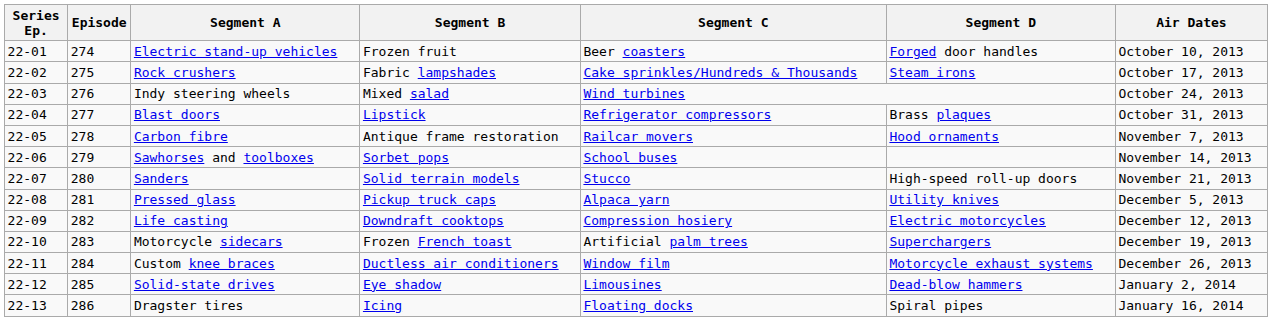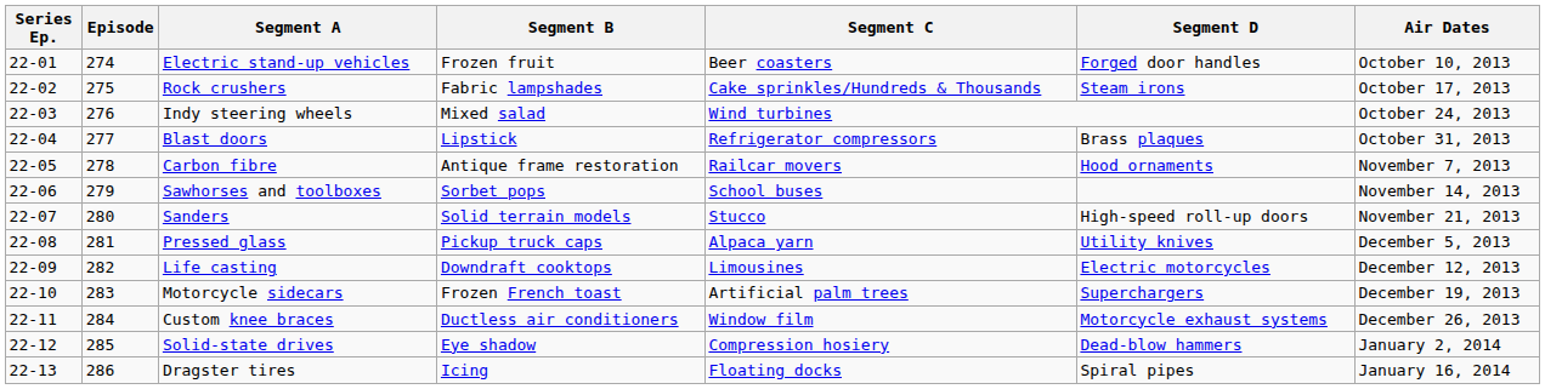 <table class="wikitable" style="width:100%;">
 <tr>
 <th style="width:5%;">Series Ep.</th>
 <th style="width:5%;">Episode</th>
 <th>Segment A</th>
 <th>Segment B</th>
 <th>Segment C</th>
 <th>Segment D</th>
 <th>Air Dates</th>
 </tr>
 <tr>
 <td>22-01</td>
 <td>274</td>
 <td><a href='#'>Electric stand-up vehicles</a></td>
 <td>Frozen fruit</td>
 <td>Beer <a href='#'>coasters</a></td>
 <td><a href='#'>Forged</a> door handles</td>
 <td>October 10, 2013</td>
 </tr>
 <tr>
 <td>22-02</td>
 <td>275</td>
 <td><a href='#'>Rock crushers</a></td>
 <td>Fabric <a href='#'>lampshades</a></td>
 <td><a href='#'>Cake sprinkles/Hundreds & Thousands</a></td>
 <td><a href='#'>Steam irons</a></td>
 <td>October 17, 2013</td>
 </tr>
 <tr>
 <td>22-03</td>
 <td>276</td>
 <td>Indy steering wheels</td>
 <td>Mixed <a href='#'>salad</a></td>
 <td colspan="2"><a href='#'>Wind turbines</a></td>
 <td>October 24, 2013</td>
 </tr>
 <tr>
 <td>22-04</td>
 <td>277</td>
 <td><a href='#'>Blast doors</a></td>
 <td><a href='#'>Lipstick</a></td>
 <td><a href='#'>Refrigerator compressors</a></td>
 <td>Brass <a href='#'>plaques</a></td>
 <td>October 31, 2013</td>
 </tr>
 <tr>
 <td>22-05</td>
 <td>278</td>
 <td><a href='#'>Carbon fibre</a></td>
 <td>Antique frame restoration</td>
 <td><a href='#'>Railcar movers</a></td>
 <td><a href='#'>Hood ornaments</a></td>
 <td>November 7, 2013</td>
 </tr>
 <tr>
 <td>22-06</td>
 <td>279</td>
 <td><a href='#'>Sawhorses</a> and <a href='#'>toolboxes</a></td>
 <td><a href='#'>Sorbet pops</a></td>
 <td><a href='#'>School buses</a></td>
 <td></td>
 <td>November 14, 2013</td>
 </tr>
 <tr>
 <td>22-07</td>
 <td>280</td>
 <td><a href='#'>Sanders</a></td>
 <td><a href='#'>Solid terrain models</a></td>
 <td><a href='#'>Stucco</a></td>
 <td>High-speed roll-up doors</td>
 <td>November 21, 2013</td>
 </tr>
 <tr>
 <td>22-08</td>
 <td>281</td>
 <td><a href='#'>Pressed glass</a></td>
 <td><a href='#'>Pickup truck caps</a></td>
 <td><a href='#'>Alpaca yarn</a></td>
 <td><a href='#'>Utility knives</a></td>
 <td>December 5, 2013</td>
 </tr>
 <tr>
 <td>22-09</td>
 <td>282</td>
 <td><a href='#'>Life casting</a></td>
 <td><a href='#'>Downdraft cooktops</a></td>
-<td><a href='#'>Compression hosiery</a></td>
+<td><a href='#'>Limousines</a></td>
 <td><a href='#'>Electric motorcycles</a></td>
 <td>December 12, 2013</td>
 </tr>
 <tr>
 <td>22-10</td>
 <td>283</td>
 <td>Motorcycle <a href='#'>sidecars</a></td>
 <td>Frozen <a href='#'>French toast</a></td>
 <td>Artificial <a href='#'>palm trees</a></td>
 <td><a href='#'>Superchargers</a></td>
 <td>December 19, 2013</td>
 </tr>
 <tr>
 <td>22-11</td>
 <td>284</td>
 <td>Custom <a href='#'>knee braces</a></td>
 <td><a href='#'>Ductless air conditioners</a></td>
 <td><a href='#'>Window film</a></td>
 <td><a href='#'>Motorcycle exhaust systems</a></td>
 <td>December 26, 2013</td>
 </tr>
 <tr>
 <td>22-12</td>
 <td>285</td>
 <td><a href='#'>Solid-state drives</a></td>
 <td><a href='#'>Eye shadow</a></td>
-<td><a href='#'>Limousines</a></td>
+<td><a href='#'>Compression hosiery</a></td>
 <td><a href='#'>Dead-blow hammers</a></td>
 <td>January 2, 2014</td>
 </tr>
 <tr>
 <td>22-13</td>
 <td>286</td>
 <td>Dragster tires</td>
 <td><a href='#'>Icing</a></td>
 <td><a href='#'>Floating docks</a></td>
 <td>Spiral pipes</td>
 <td>January 16, 2014</td>
 </tr>
 </table>
